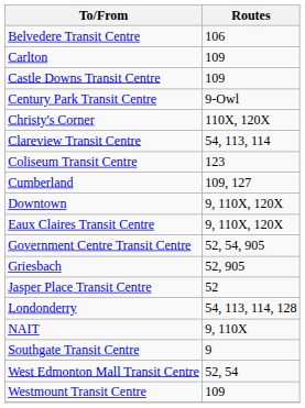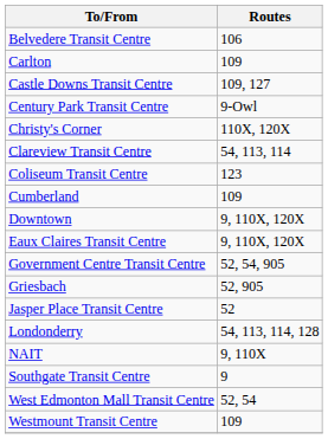 <table class="wikitable mw-collapsible mw-collapsed" style="font-size: 100%" width=align=>
 <tr>
 <th>To/From</th>
 <th>Routes</th>
 </tr>
 <tr>
 <td><a href='#'>Belvedere Transit Centre</a></td>
 <td>106</td>
 </tr>
 <tr>
 <td><a href='#'>Carlton</a></td>
 <td>109</td>
 </tr>
 <tr>
 <td><a href='#'>Castle Downs Transit Centre</a></td>
-<td>109</td>
+<td>109, 127</td>
 </tr>
 <tr>
 <td><a href='#'>Century Park Transit Centre</a></td>
 <td>9-Owl</td>
 </tr>
 <tr>
 <td><a href='#'>Christy's Corner</a></td>
 <td>110X, 120X</td>
 </tr>
 <tr>
 <td><a href='#'>Clareview Transit Centre</a></td>
 <td>54, 113, 114</td>
 </tr>
 <tr>
 <td><a href='#'>Coliseum Transit Centre</a></td>
 <td>123</td>
 </tr>
 <tr>
 <td><a href='#'>Cumberland</a></td>
-<td>109, 127</td>
+<td>109</td>
 </tr>
 <tr>
 <td><a href='#'>Downtown</a></td>
 <td>9, 110X, 120X</td>
 </tr>
 <tr>
 <td><a href='#'>Eaux Claires Transit Centre</a></td>
 <td>9, 110X, 120X</td>
 </tr>
 <tr>
 <td><a href='#'>Government Centre Transit Centre</a></td>
 <td>52, 54, 905</td>
 </tr>
 <tr>
 <td><a href='#'>Griesbach</a></td>
 <td>52, 905</td>
 </tr>
 <tr>
 <td><a href='#'>Jasper Place Transit Centre</a></td>
 <td>52</td>
 </tr>
 <tr>
 <td><a href='#'>Londonderry</a></td>
 <td>54, 113, 114, 128</td>
 </tr>
 <tr>
 <td><a href='#'>NAIT</a></td>
 <td>9, 110X</td>
 </tr>
 <tr>
 <td><a href='#'>Southgate Transit Centre</a></td>
 <td>9</td>
 </tr>
 <tr>
 <td><a href='#'>West Edmonton Mall Transit Centre</a></td>
 <td>52, 54</td>
 </tr>
 <tr>
 <td><a href='#'>Westmount Transit Centre</a></td>
 <td>109</td>
 </tr>
 <tr>
 </tr>
 </table>
